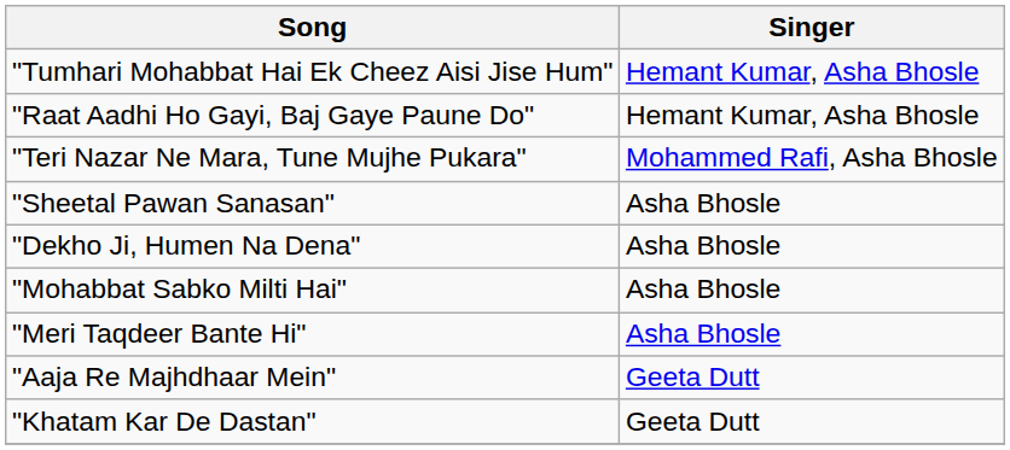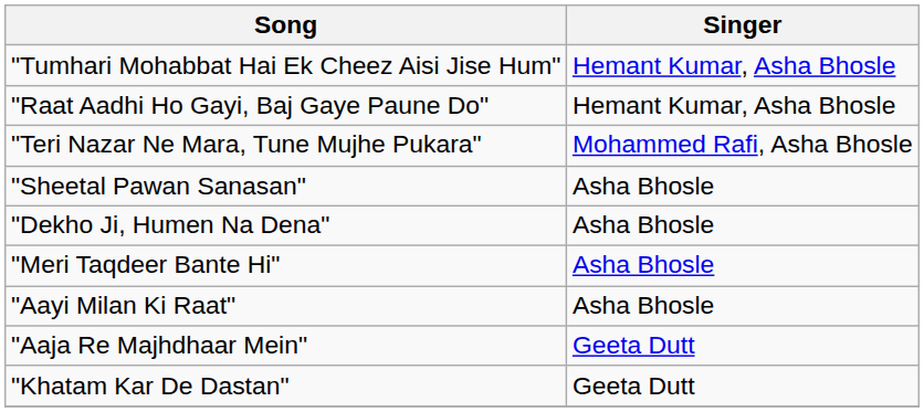 <table class="wikitable">
 <tr>
 <th>Song</th>
 <th>Singer</th>
 </tr>
 <tr>
 <td>"Tumhari Mohabbat Hai Ek Cheez Aisi Jise Hum"</td>
 <td><a href='#'>Hemant Kumar</a>, <a href='#'>Asha Bhosle</a></td>
 </tr>
 <tr>
 <td>"Raat Aadhi Ho Gayi, Baj Gaye Paune Do"</td>
 <td>Hemant Kumar, Asha Bhosle</td>
 </tr>
 <tr>
 <td>"Teri Nazar Ne Mara, Tune Mujhe Pukara"</td>
 <td><a href='#'>Mohammed Rafi</a>, Asha Bhosle</td>
 </tr>
 <tr>
 <td>"Sheetal Pawan Sanasan"</td>
 <td>Asha Bhosle</td>
 </tr>
 <tr>
 <td>"Dekho Ji, Humen Na Dena"</td>
 <td>Asha Bhosle</td>
 </tr>
 <tr>
-<td>"Mohabbat Sabko Milti Hai"</td>
-<td>Asha Bhosle</td>
+<td>"Meri Taqdeer Bante Hi"</td>
+<td><a href='#'>Asha Bhosle</a></td>
 </tr>
 <tr>
-<td>"Meri Taqdeer Bante Hi"</td>
-<td><a href='#'>Asha Bhosle</a></td>
+<td>"Aayi Milan Ki Raat"</td>
+<td>Asha Bhosle</td>
 </tr>
 <tr>
 <td>"Aaja Re Majhdhaar Mein"</td>
 <td><a href='#'>Geeta Dutt</a></td>
 </tr>
 <tr>
 <td>"Khatam Kar De Dastan"</td>
 <td>Geeta Dutt</td>
 </tr>
 <tr>
 </tr>
 </table>
